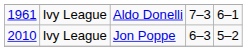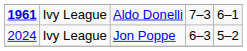 <table class="wikitable">
 <tr>
 </tr>
 <tr>
-<td><a href='#'>1961</a></td>
+<td><strong><a href='#'>1961</a></strong></td>
 <td>Ivy League</td>
 <td><a href='#'>Aldo Donelli</a></td>
 <td>7–3</td>
 <td>6–1</td>
 </tr>
 <tr>
-<td><a href='#'>2010</a></td>
+<td><a href='#'>2024</a></td>
 <td>Ivy League</td>
 <td><a href='#'>Jon Poppe</a></td>
 <td>6–3</td>
 <td>5–2</td>
 </tr>
 <tr>
 </tr>
 </table>
